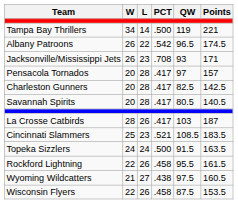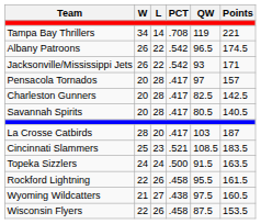 <table class="wikitable" style="font-size:90%">
 <tr>
 <th>Team</th>
 <th>W</th>
 <th>L</th>
 <th>PCT</th>
 <th>QW</th>
 <th>Points</th>
 </tr>
 <tr>
 <th style="background:red" colspan="6"></th>
 </tr>
 <tr>
 <td>Tampa Bay Thrillers</td>
 <td>34</td>
 <td>14</td>
-<td>.500</td>
+<td>.708</td>
 <td>119</td>
 <td>221</td>
 </tr>
 <tr>
 <td>Albany Patroons</td>
 <td>26</td>
 <td>22</td>
 <td>.542</td>
 <td>96.5</td>
 <td>174.5</td>
 </tr>
 <tr>
 <td>Jacksonville/Mississippi Jets</td>
 <td>26</td>
-<td>23</td>
-<td>.708</td>
+<td>22</td>
+<td>.542</td>
 <td>93</td>
 <td>171</td>
 </tr>
 <tr>
 <td>Pensacola Tornados</td>
 <td>20</td>
 <td>28</td>
 <td>.417</td>
 <td>97</td>
 <td>157</td>
 </tr>
 <tr>
 <td>Charleston Gunners</td>
 <td>20</td>
 <td>28</td>
 <td>.417</td>
 <td>82.5</td>
 <td>142.5</td>
 </tr>
 <tr>
 <td>Savannah Spirits</td>
 <td>20</td>
 <td>28</td>
 <td>.417</td>
 <td>80.5</td>
 <td>140.5</td>
 </tr>
 <tr>
 <th style="background:blue" colspan="6"></th>
 </tr>
 <tr>
 <td>La Crosse Catbirds</td>
 <td>28</td>
-<td>26</td>
+<td>20</td>
 <td>.417</td>
 <td>103</td>
 <td>187</td>
 </tr>
 <tr>
 <td>Cincinnati Slammers</td>
 <td>25</td>
 <td>23</td>
 <td>.521</td>
 <td>108.5</td>
 <td>183.5</td>
 </tr>
 <tr>
 <td>Topeka Sizzlers</td>
 <td>24</td>
 <td>24</td>
 <td>.500</td>
 <td>91.5</td>
 <td>163.5</td>
 </tr>
 <tr>
 <td>Rockford Lightning</td>
 <td>22</td>
 <td>26</td>
 <td>.458</td>
 <td>95.5</td>
 <td>161.5</td>
 </tr>
 <tr>
 <td>Wyoming Wildcatters</td>
 <td>21</td>
 <td>27</td>
 <td>.438</td>
 <td>97.5</td>
 <td>160.5</td>
 </tr>
 <tr>
 <td>Wisconsin Flyers</td>
 <td>22</td>
 <td>26</td>
 <td>.458</td>
 <td>87.5</td>
 <td>153.5</td>
 </tr>
 </table>
